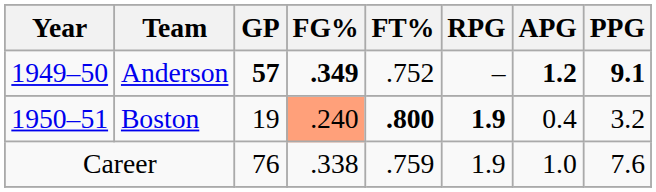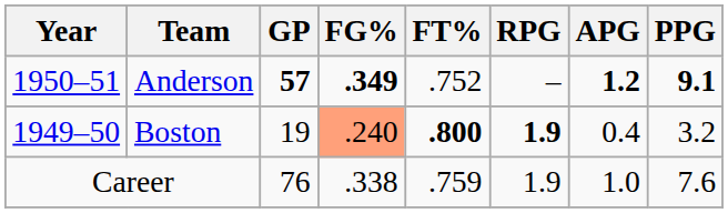 <table class="wikitable sortable" style="font-size:95%; text-align:right;">
 <tr>
 <th>Year</th>
 <th>Team</th>
 <th>GP</th>
 <th>FG%</th>
 <th>FT%</th>
 <th>RPG</th>
 <th>APG</th>
 <th>PPG</th>
 </tr>
 <tr>
-<td style="text-align:left;"><a href='#'>1949–50</a></td>
+<td style="text-align:left;"><a href='#'>1950–51</a></td>
 <td style="text-align:left;"><a href='#'>Anderson</a></td>
 <td><strong>57</strong></td>
 <td><strong>.349</strong></td>
 <td>.752</td>
 <td>–</td>
 <td><strong>1.2</strong></td>
 <td><strong>9.1</strong></td>
 </tr>
 <tr>
-<td style="text-align:left;"><a href='#'>1950–51</a></td>
+<td style="text-align:left;"><a href='#'>1949–50</a></td>
 <td style="text-align:left;"><a href='#'>Boston</a></td>
 <td>19</td>
 <td style="background: lightsalmon;">.240</td>
 <td><strong>.800</strong></td>
 <td><strong>1.9</strong></td>
 <td>0.4</td>
 <td>3.2</td>
 </tr>
 <tr class="sortbottom">
 <td colspan="2" style="text-align:center;">Career</td>
 <td>76</td>
 <td>.338</td>
 <td>.759</td>
 <td>1.9</td>
 <td>1.0</td>
 <td>7.6</td>
 </tr>
 </table>
